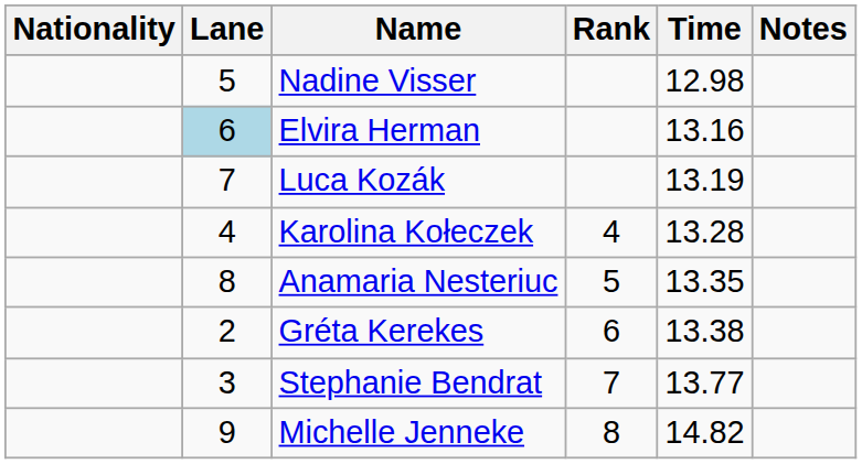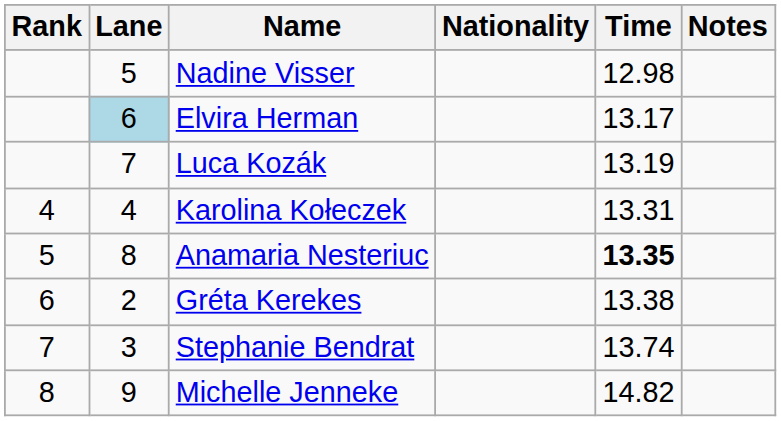 <table class="wikitable sortable" style="text-align:center">
 <tr>
-<th>Nationality</th>
+<th>Rank</th>
 <th>Lane</th>
 <th>Name</th>
-<th>Rank</th>
+<th>Nationality</th>
 <th>Time</th>
 <th>Notes</th>
 </tr>
 <tr>
-<td align=left></td>
+<td></td>
 <td>5</td>
 <td align=left><a href='#'>Nadine Visser</a></td>
-<td></td>
+<td align=left></td>
 <td>12.98</td>
 <td></td>
 </tr>
 <tr>
-<td align=left></td>
+<td></td>
 <td style="background: lightblue;">6</td>
 <td align=left><a href='#'>Elvira Herman</a></td>
-<td></td>
-<td>13.16</td>
+<td align=left></td>
+<td>13.17</td>
 <td></td>
 </tr>
 <tr>
-<td align=left></td>
+<td></td>
 <td>7</td>
 <td align=left><a href='#'>Luca Kozák</a></td>
-<td></td>
+<td align=left></td>
 <td>13.19</td>
 <td></td>
 </tr>
 <tr>
-<td align=left></td>
+<td>4</td>
 <td>4</td>
 <td align=left><a href='#'>Karolina Kołeczek</a></td>
-<td>4</td>
-<td>13.28</td>
+<td align=left></td>
+<td>13.31</td>
 <td></td>
 </tr>
 <tr>
-<td align=left></td>
+<td>5</td>
 <td>8</td>
 <td align=left><a href='#'>Anamaria Nesteriuc</a></td>
-<td>5</td>
-<td>13.35</td>
+<td align=left></td>
+<td><strong>13.35</strong></td>
 <td></td>
 </tr>
 <tr>
-<td align=left></td>
+<td>6</td>
 <td>2</td>
 <td align=left><a href='#'>Gréta Kerekes</a></td>
-<td>6</td>
+<td align=left></td>
 <td>13.38</td>
 <td></td>
 </tr>
 <tr>
-<td align=left></td>
+<td>7</td>
 <td>3</td>
 <td align=left><a href='#'>Stephanie Bendrat</a></td>
-<td>7</td>
-<td>13.77</td>
+<td align=left></td>
+<td>13.74</td>
 <td></td>
 </tr>
 <tr>
-<td align=left></td>
+<td>8</td>
 <td>9</td>
 <td align=left><a href='#'>Michelle Jenneke</a></td>
-<td>8</td>
+<td align=left></td>
 <td>14.82</td>
 <td></td>
 </tr>
 </table>
